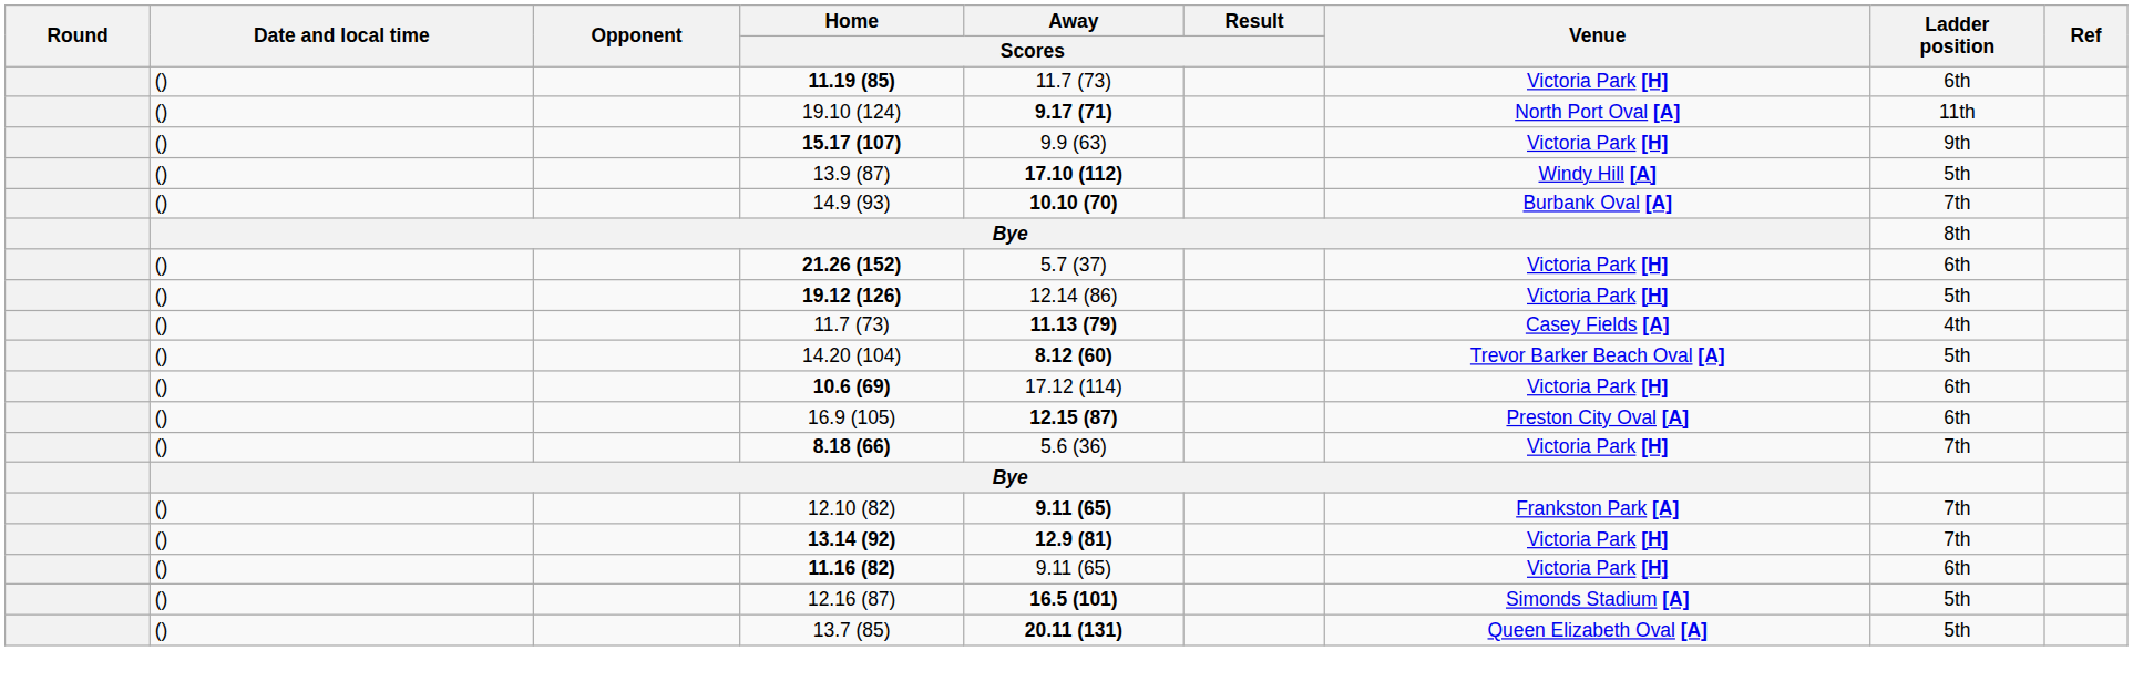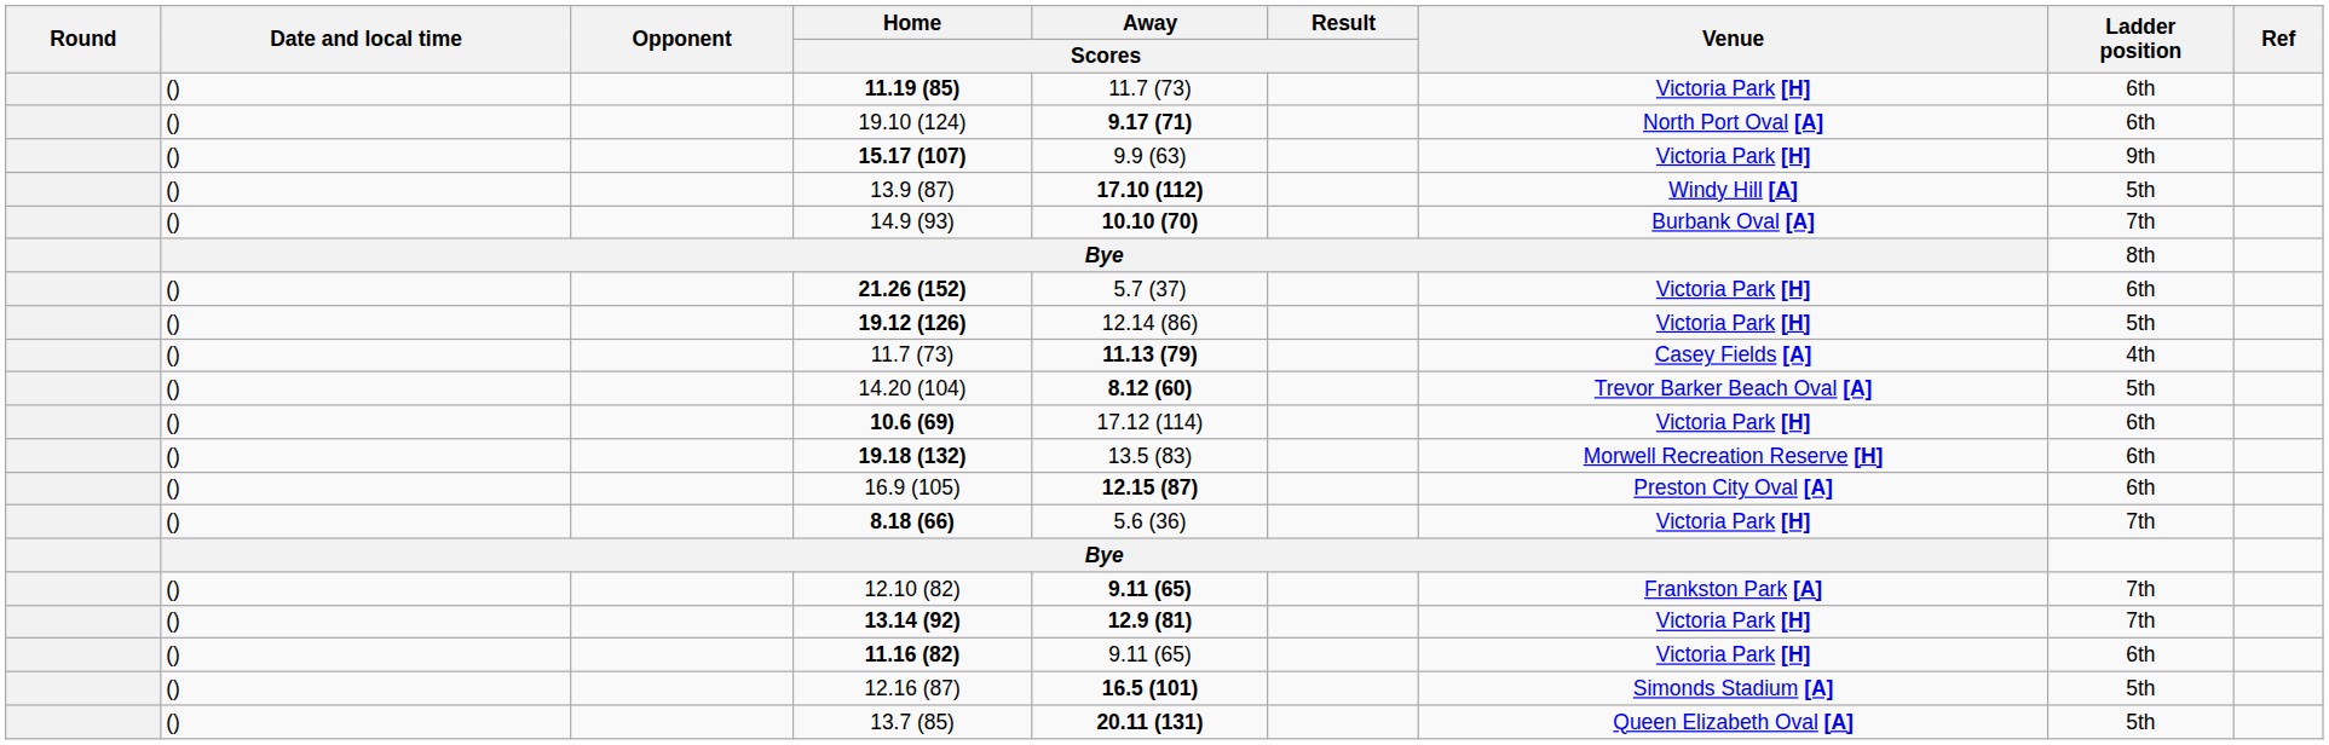 <table class="wikitable plainrowheaders" style="font-size:90%; width:100%; text-align:center;">
 <tr>
 <th scope="col" rowspan="2">Round</th>
 <th scope="col" rowspan="2">Date and local time</th>
 <th scope="col" rowspan="2">Opponent</th>
 <th scope="col">Home</th>
 <th scope="col">Away</th>
 <th scope="col">Result</th>
 <th scope="col" rowspan="2">Venue</th>
 <th scope="col" rowspan="2">Ladder<br>position</th>
 <th scope="col" class="unsortable" rowspan=2>Ref</th>
 </tr>
 <tr>
 <th scope="col" colspan="3">Scores</th>
 </tr>
 <tr>
 <th scope="row"></th>
 <td align=left> ()</td>
 <td align=left></td>
 <td><strong>11.19 (85)</strong></td>
 <td>11.7 (73)</td>
 <td></td>
 <td><a href='#'>Victoria Park</a> <a href='#'><strong>[H]</strong></a></td>
 <td>6th</td>
 <td></td>
 </tr>
 <tr>
 <th scope="row"></th>
 <td align=left> ()</td>
 <td align=left></td>
 <td>19.10 (124)</td>
 <td><strong>9.17 (71)</strong></td>
 <td></td>
 <td><a href='#'>North Port Oval</a> <a href='#'><strong>[A]</strong></a></td>
-<td>11th</td>
+<td>6th</td>
 <td></td>
 </tr>
 <tr>
 <th scope="row"></th>
 <td align=left> ()</td>
 <td align=left></td>
 <td><strong>15.17 (107)</strong></td>
 <td>9.9 (63)</td>
 <td></td>
 <td><a href='#'>Victoria Park</a> <a href='#'><strong>[H]</strong></a></td>
 <td>9th</td>
 <td></td>
 </tr>
 <tr>
 <th scope="row"></th>
 <td align=left> ()</td>
 <td align=left></td>
 <td>13.9 (87)</td>
 <td><strong>17.10 (112)</strong></td>
 <td></td>
 <td><a href='#'>Windy Hill</a> <a href='#'><strong>[A]</strong></a></td>
 <td>5th</td>
 <td></td>
 </tr>
 <tr>
 <th scope="row"></th>
 <td align=left> ()</td>
 <td align=left></td>
 <td>14.9 (93)</td>
 <td><strong>10.10 (70)</strong></td>
 <td></td>
 <td><a href='#'>Burbank Oval</a> <a href='#'><strong>[A]</strong></a></td>
 <td>7th</td>
 <td></td>
 </tr>
 <tr>
 <th scope="row"></th>
 <th colspan=6><span><em>Bye</em></span></th>
 <td>8th</td>
 <td></td>
 </tr>
 <tr>
 <th scope="row"></th>
 <td align=left> ()</td>
 <td align=left></td>
 <td><strong>21.26 (152)</strong></td>
 <td>5.7 (37)</td>
 <td></td>
 <td><a href='#'>Victoria Park</a> <a href='#'><strong>[H]</strong></a></td>
 <td>6th</td>
 <td></td>
 </tr>
 <tr>
 <th scope="row"></th>
 <td align=left> ()</td>
 <td align=left></td>
 <td><strong>19.12 (126)</strong></td>
 <td>12.14 (86)</td>
 <td></td>
 <td><a href='#'>Victoria Park</a> <a href='#'><strong>[H]</strong></a></td>
 <td>5th</td>
 <td></td>
 </tr>
 <tr>
 <th scope="row"></th>
 <td align=left> ()</td>
 <td align=left></td>
 <td>11.7 (73)</td>
 <td><strong>11.13 (79)</strong></td>
 <td></td>
 <td><a href='#'>Casey Fields</a> <a href='#'><strong>[A]</strong></a></td>
 <td>4th</td>
 <td></td>
 </tr>
 <tr>
 <th scope="row"></th>
 <td align=left> ()</td>
 <td align=left></td>
 <td>14.20 (104)</td>
 <td><strong>8.12 (60)</strong></td>
 <td></td>
 <td><a href='#'>Trevor Barker Beach Oval</a> <a href='#'><strong>[A]</strong></a></td>
 <td>5th</td>
 <td></td>
 </tr>
 <tr>
 <th scope="row"></th>
 <td align=left> ()</td>
 <td align=left></td>
 <td><strong>10.6 (69)</strong></td>
 <td>17.12 (114)</td>
 <td></td>
 <td><a href='#'>Victoria Park</a> <a href='#'><strong>[H]</strong></a></td>
 <td>6th</td>
 <td></td>
 </tr>
 <tr>
 <th scope="row"></th>
 <td align=left> ()</td>
 <td align=left></td>
+<td><strong>19.18 (132)</strong></td>
+<td>13.5 (83)</td>
+<td></td>
+<td><a href='#'>Morwell Recreation Reserve</a> <a href='#'><strong>[H]</strong></a></td>
+<td>6th</td>
+<td></td>
+</tr>
+<tr>
+<th scope="row"></th>
+<td align=left> ()</td>
+<td align=left></td>
 <td>16.9 (105)</td>
 <td><strong>12.15 (87)</strong></td>
 <td></td>
 <td><a href='#'>Preston City Oval</a> <a href='#'><strong>[A]</strong></a></td>
 <td>6th</td>
 <td></td>
 </tr>
 <tr>
 <th scope="row"></th>
 <td align=left> ()</td>
 <td align=left></td>
 <td><strong>8.18 (66)</strong></td>
 <td>5.6 (36)</td>
 <td></td>
 <td><a href='#'>Victoria Park</a> <a href='#'><strong>[H]</strong></a></td>
 <td>7th</td>
 <td></td>
 </tr>
 <tr>
 <th scope="row"></th>
 <th colspan=6><span><em>Bye</em></span></th>
 <td></td>
 <td></td>
 </tr>
 <tr>
 <th scope="row"></th>
 <td align=left> ()</td>
 <td align=left></td>
 <td>12.10 (82)</td>
 <td><strong>9.11 (65)</strong></td>
 <td></td>
 <td><a href='#'>Frankston Park</a> <a href='#'><strong>[A]</strong></a></td>
 <td>7th</td>
 <td></td>
 </tr>
 <tr>
 <th scope="row"></th>
 <td align=left> ()</td>
 <td align=left></td>
 <td><strong>13.14 (92)</strong></td>
 <td><strong>12.9 (81)</strong></td>
 <td></td>
 <td><a href='#'>Victoria Park</a> <a href='#'><strong>[H]</strong></a></td>
 <td>7th</td>
 <td></td>
 </tr>
 <tr>
 <th scope="row"></th>
 <td align=left> ()</td>
 <td align=left></td>
 <td><strong>11.16 (82)</strong></td>
 <td>9.11 (65)</td>
 <td></td>
 <td><a href='#'>Victoria Park</a> <a href='#'><strong>[H]</strong></a></td>
 <td>6th</td>
 <td></td>
 </tr>
 <tr>
 <th scope="row"></th>
 <td align=left> ()</td>
 <td align=left></td>
 <td>12.16 (87)</td>
 <td><strong>16.5 (101)</strong></td>
 <td></td>
 <td><a href='#'>Simonds Stadium</a> <a href='#'><strong>[A]</strong></a></td>
 <td>5th</td>
 <td></td>
 </tr>
 <tr>
 <th scope="row"></th>
 <td align=left> ()</td>
 <td align=left></td>
 <td>13.7 (85)</td>
 <td><strong>20.11 (131)</strong></td>
 <td></td>
 <td><a href='#'>Queen Elizabeth Oval</a> <a href='#'><strong>[A]</strong></a></td>
 <td>5th</td>
 <td></td>
 </tr>
 </table>
